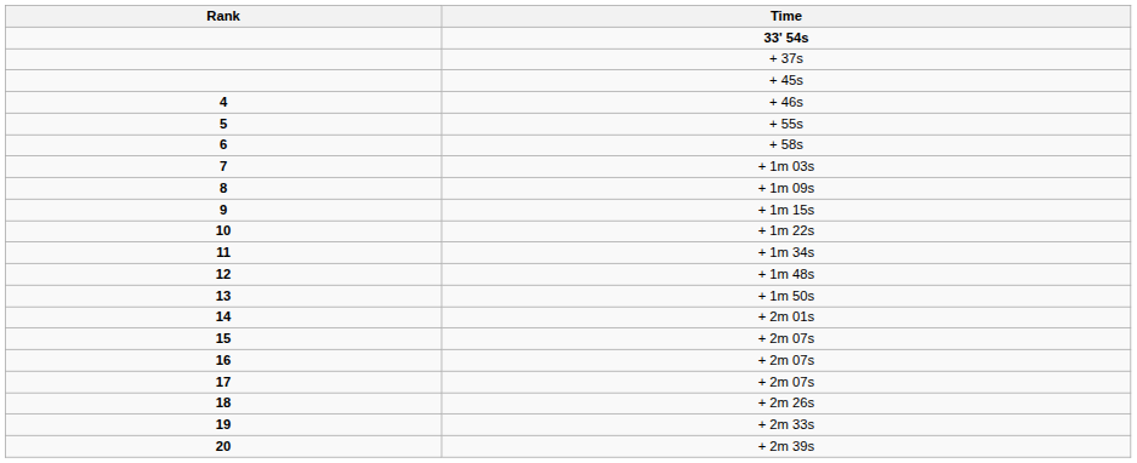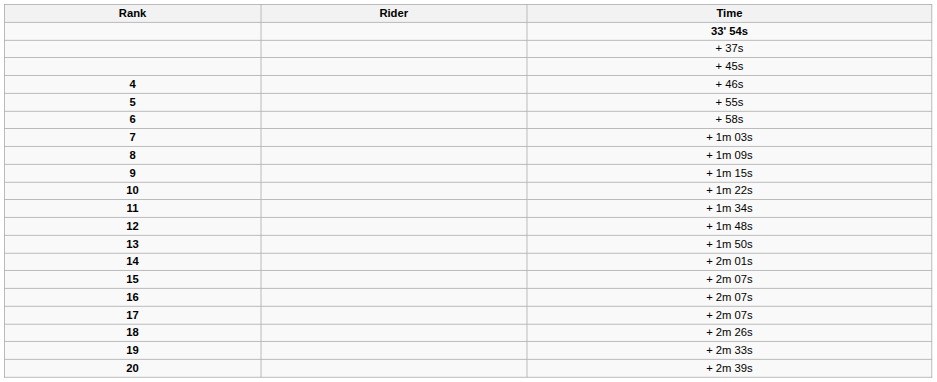 <table class=wikitable style="text-align:center; font-size:90%;" width="60%">
 <tr>
 <th>Rank</th>
+<th>Rider</th>
 <th>Time</th>
 </tr>
 <tr>
 <td></td>
+<td align="left"></td>
 <td><strong>33' 54s </strong></td>
 </tr>
 <tr>
 <td></td>
+<td align="left"></td>
 <td>+ 37s</td>
 </tr>
 <tr>
 <td></td>
+<td align="left"></td>
 <td>+ 45s</td>
 </tr>
 <tr>
 <td><strong>4</strong></td>
+<td align="left"></td>
 <td>+ 46s</td>
 </tr>
 <tr>
 <td><strong>5</strong></td>
+<td align="left"></td>
 <td>+ 55s</td>
 </tr>
 <tr>
 <td><strong>6</strong></td>
+<td align="left"></td>
 <td>+ 58s</td>
 </tr>
 <tr>
 <td><strong>7</strong></td>
+<td align="left"></td>
 <td>+ 1m 03s</td>
 </tr>
 <tr>
 <td><strong>8</strong></td>
+<td align="left"></td>
 <td>+ 1m 09s</td>
 </tr>
 <tr>
 <td><strong>9</strong></td>
+<td align="left"></td>
 <td>+ 1m 15s</td>
 </tr>
 <tr>
 <td><strong>10</strong></td>
+<td align="left"></td>
 <td>+ 1m 22s</td>
 </tr>
 <tr>
 <td><strong>11</strong></td>
+<td align="left"></td>
 <td>+ 1m 34s</td>
 </tr>
 <tr>
 <td><strong>12</strong></td>
+<td align="left"></td>
 <td>+ 1m 48s</td>
 </tr>
 <tr>
 <td><strong>13</strong></td>
+<td align="left"></td>
 <td>+ 1m 50s</td>
 </tr>
 <tr>
 <td><strong>14</strong></td>
+<td align="left"></td>
 <td>+ 2m 01s</td>
 </tr>
 <tr>
 <td><strong>15</strong></td>
+<td align="left"></td>
 <td>+ 2m 07s</td>
 </tr>
 <tr>
 <td><strong>16</strong></td>
+<td align="left"></td>
 <td>+ 2m 07s</td>
 </tr>
 <tr>
 <td><strong>17</strong></td>
+<td align="left"></td>
 <td>+ 2m 07s</td>
 </tr>
 <tr>
 <td><strong>18</strong></td>
+<td align="left"></td>
 <td>+ 2m 26s</td>
 </tr>
 <tr>
 <td><strong>19</strong></td>
+<td align="left"></td>
 <td>+ 2m 33s</td>
 </tr>
 <tr>
 <td><strong>20</strong></td>
+<td align="left"></td>
 <td>+ 2m 39s</td>
 </tr>
 </table>
